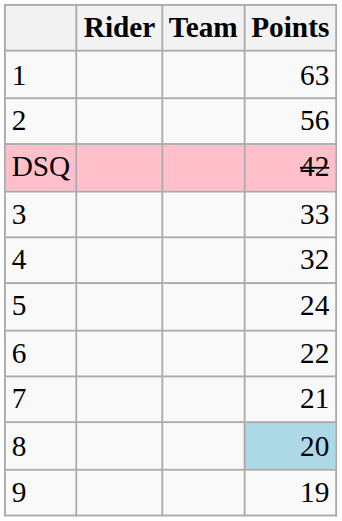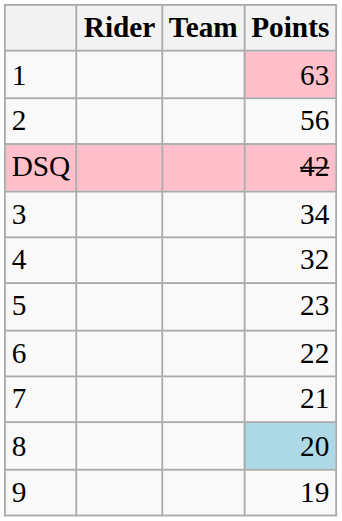 <table class="wikitable">
 <tr>
 <th></th>
 <th>Rider</th>
 <th>Team</th>
 <th>Points</th>
 </tr>
 <tr>
 <td>1</td>
 <td> </td>
 <td></td>
-<td align=right>63</td>
+<td align=right style="background: pink;">63</td>
 </tr>
 <tr>
 <td>2</td>
 <td></td>
 <td></td>
 <td align=right>56</td>
 </tr>
 <tr bgcolor=pink>
 <td>DSQ</td>
 <td><s></s></td>
 <td><s></s></td>
 <td align=right><s>42</s></td>
 </tr>
 <tr>
 <td>3</td>
 <td></td>
 <td></td>
-<td align=right>33</td>
+<td align=right>34</td>
 </tr>
 <tr>
 <td>4</td>
 <td></td>
 <td></td>
 <td align=right>32</td>
 </tr>
 <tr>
 <td>5</td>
 <td></td>
 <td></td>
-<td align=right>24</td>
+<td align=right>23</td>
 </tr>
 <tr>
 <td>6</td>
 <td></td>
 <td></td>
 <td align=right>22</td>
 </tr>
 <tr>
 <td>7</td>
 <td> </td>
 <td></td>
 <td align=right>21</td>
 </tr>
 <tr>
 <td>8</td>
 <td></td>
 <td></td>
 <td align=right style="background: lightblue;">20</td>
 </tr>
 <tr>
 <td>9</td>
 <td></td>
 <td></td>
 <td align=right>19</td>
 </tr>
 </table>
